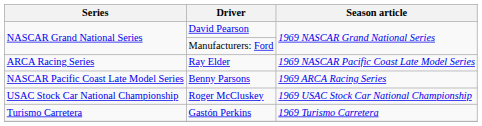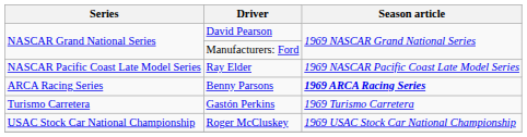 <table class="wikitable" style="font-size: 87%;">
 <tr>
 <th>Series</th>
 <th>Driver</th>
 <th>Season article</th>
 </tr>
 <tr>
 <td rowspan=2><a href='#'>NASCAR Grand National Series</a></td>
 <td> <a href='#'>David Pearson</a></td>
 <td rowspan=2><em><a href='#'>1969 NASCAR Grand National Series</a></em></td>
 </tr>
 <tr>
 <td>Manufacturers:  <a href='#'>Ford</a></td>
 </tr>
 <tr>
-<td><a href='#'>ARCA Racing Series</a></td>
+<td><a href='#'>NASCAR Pacific Coast Late Model Series</a></td>
 <td> <a href='#'>Ray Elder</a></td>
 <td><em><a href='#'>1969 NASCAR Pacific Coast Late Model Series</a></em></td>
 </tr>
 <tr>
-<td><a href='#'>NASCAR Pacific Coast Late Model Series</a></td>
+<td><a href='#'>ARCA Racing Series</a></td>
 <td> <a href='#'>Benny Parsons</a></td>
-<td><em><a href='#'>1969 ARCA Racing Series</a></em></td>
+<td><strong><em><a href='#'>1969 ARCA Racing Series</a></em></strong></td>
+</tr>
+<tr>
+<td><a href='#'>Turismo Carretera</a></td>
+<td> <a href='#'>Gastón Perkins</a></td>
+<td><em><a href='#'>1969 Turismo Carretera</a></em></td>
 </tr>
 <tr>
 <td><a href='#'>USAC Stock Car National Championship</a></td>
 <td> <a href='#'>Roger McCluskey</a></td>
 <td><em><a href='#'>1969 USAC Stock Car National Championship</a></em></td>
 </tr>
 <tr>
-<td><a href='#'>Turismo Carretera</a></td>
-<td> <a href='#'>Gastón Perkins</a></td>
-<td><em><a href='#'>1969 Turismo Carretera</a></em></td>
-</tr>
-<tr>
 </tr>
 </table>
